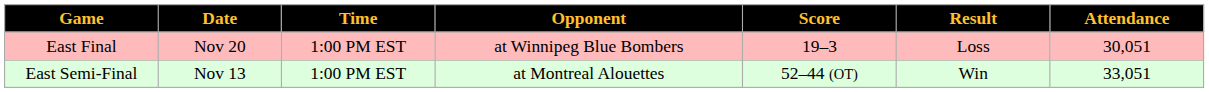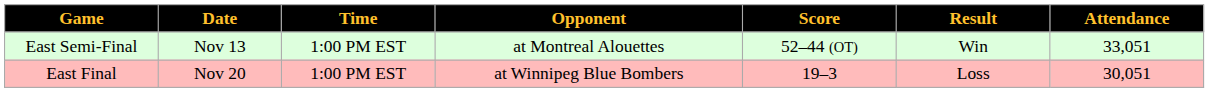 <table class="wikitable sortable">
 <tr>
 <th style="background:#000; color:#ffc12d; width:10%;">Game</th>
 <th style="background:#000; color:#ffc12d; width:8%;">Date</th>
 <th style="background:#000; color:#ffc12d; width:10%;">Time</th>
 <th style="background:#000; color:#ffc12d; width:20%;">Opponent</th>
 <th style="background:#000; color:#ffc12d; width:10%;">Score</th>
 <th style="background:#000; color:#ffc12d; width:10%;">Result</th>
 <th style="background:#000; color:#ffc12d; width:10%;">Attendance</th>
 </tr>
+<tr style="text-align:center; background:#dfd;">
+<td>East Semi-Final</td>
+<td>Nov 13</td>
+<td>1:00 PM EST</td>
+<td>at Montreal Alouettes</td>
+<td>52–44 <small>(OT)</small></td>
+<td>Win</td>
+<td>33,051</td>
+</tr>
 <tr style="text-align:center; background:#fbb;">
 <td>East Final</td>
 <td>Nov 20</td>
 <td>1:00 PM EST</td>
 <td>at Winnipeg Blue Bombers</td>
 <td>19–3</td>
 <td>Loss</td>
 <td>30,051</td>
 </tr>
-<tr style="text-align:center; background:#dfd;">
-<td>East Semi-Final</td>
-<td>Nov 13</td>
-<td>1:00 PM EST</td>
-<td>at Montreal Alouettes</td>
-<td>52–44 <small>(OT)</small></td>
-<td>Win</td>
-<td>33,051</td>
-</tr>
 </table>
